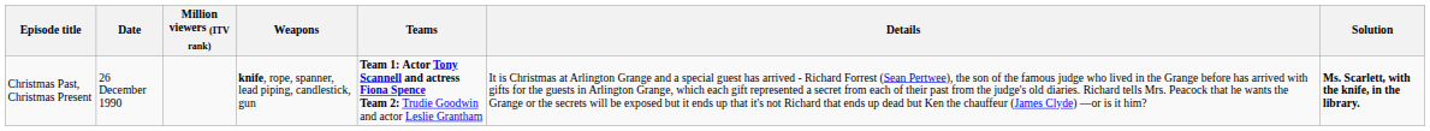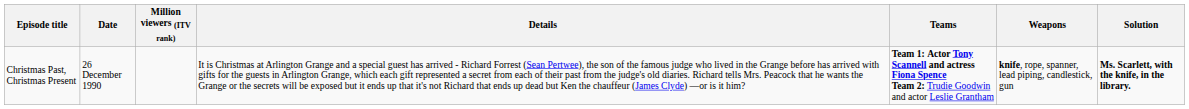 <table class="wikitable">
 <tr>
 <th>Episode title</th>
 <th>Date</th>
 <th>Million viewers <sub>(ITV rank)</sub></th>
+<th>Details</th>
+<th>Teams</th>
 <th>Weapons</th>
-<th>Teams</th>
-<th>Details</th>
 <th>Solution</th>
 </tr>
 <tr>
 <td>Christmas Past, Christmas Present</td>
 <td>26 December 1990</td>
 <td></td>
+<td>It is Christmas at Arlington Grange and a special guest has arrived - Richard Forrest (<a href='#'>Sean Pertwee</a>), the son of the famous judge who lived in the Grange before has arrived with gifts for the guests in Arlington Grange, which each gift represented a secret from each of their past from the judge's old diaries. Richard tells Mrs. Peacock that he wants the Grange or the secrets will be exposed but it ends up that it's not Richard that ends up dead but Ken the chauffeur (<a href='#'>James Clyde</a>) —or is it him?</td>
+<td><strong>Team 1:</strong> <strong>Actor <a href='#'>Tony Scannell</a> and actress <a href='#'>Fiona Spence</a></strong><br><strong>Team 2:</strong> <a href='#'>Trudie Goodwin</a> and actor <a href='#'>Leslie Grantham</a></td>
 <td><strong>knife</strong>, rope, spanner, lead piping, candlestick, gun</td>
-<td><strong>Team 1:</strong> <strong>Actor <a href='#'>Tony Scannell</a> and actress <a href='#'>Fiona Spence</a></strong><br><strong>Team 2:</strong> <a href='#'>Trudie Goodwin</a> and actor <a href='#'>Leslie Grantham</a></td>
-<td>It is Christmas at Arlington Grange and a special guest has arrived - Richard Forrest (<a href='#'>Sean Pertwee</a>), the son of the famous judge who lived in the Grange before has arrived with gifts for the guests in Arlington Grange, which each gift represented a secret from each of their past from the judge's old diaries. Richard tells Mrs. Peacock that he wants the Grange or the secrets will be exposed but it ends up that it's not Richard that ends up dead but Ken the chauffeur (<a href='#'>James Clyde</a>) —or is it him?</td>
 <td><strong>Ms. Scarlett, with the knife, in the library.</strong></td>
 </tr>
 </table>
